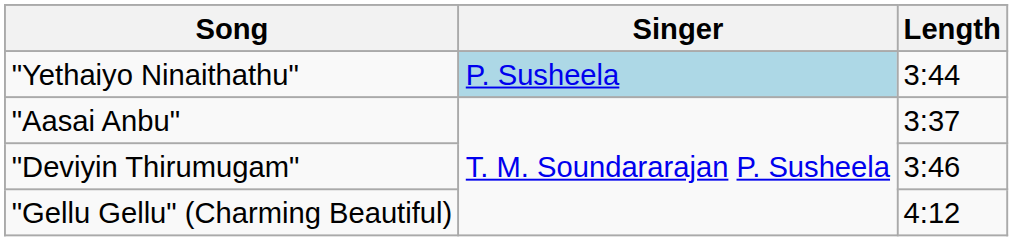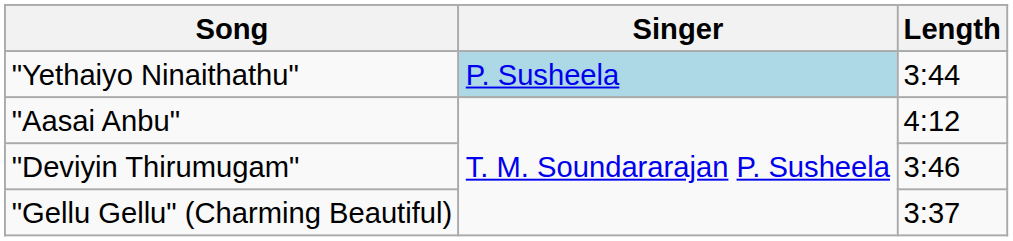 <table class="wikitable" style="font-size:95%;">
 <tr>
 <th>Song</th>
 <th>Singer</th>
 <th>Length</th>
 </tr>
 <tr>
 <td>"Yethaiyo Ninaithathu"</td>
 <td style="background: lightblue;"><a href='#'>P. Susheela</a></td>
 <td>3:44</td>
 </tr>
 <tr>
 <td>"Aasai Anbu"</td>
 <td rowspan=3><a href='#'>T. M. Soundararajan</a> <a href='#'>P. Susheela</a></td>
-<td>3:37</td>
+<td>4:12</td>
 </tr>
 <tr>
 <td>"Deviyin Thirumugam"</td>
 <td>3:46</td>
 </tr>
 <tr>
 <td>"Gellu Gellu" (Charming Beautiful)</td>
-<td>4:12</td>
+<td>3:37</td>
 </tr>
 </table>
